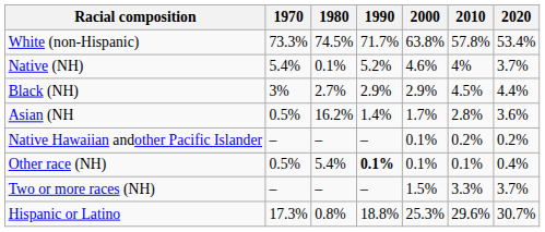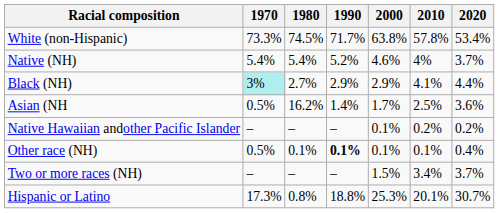 <table class="wikitable sortable collapsible" style="font-size: 90%;">
 <tr>
 <th>Racial composition</th>
 <th>1970</th>
 <th>1980</th>
 <th>1990</th>
 <th>2000</th>
 <th>2010</th>
 <th>2020</th>
 </tr>
 <tr>
 <td><a href='#'>White</a> (non-Hispanic)</td>
 <td>73.3%</td>
 <td>74.5%</td>
 <td>71.7%</td>
 <td>63.8%</td>
 <td>57.8%</td>
 <td>53.4%</td>
 </tr>
 <tr>
 <td><a href='#'>Native</a> (NH)</td>
 <td>5.4%</td>
-<td>0.1%</td>
+<td>5.4%</td>
 <td>5.2%</td>
 <td>4.6%</td>
 <td>4%</td>
 <td>3.7%</td>
 </tr>
 <tr>
 <td><a href='#'>Black</a> (NH)</td>
-<td>3%</td>
+<td style="background: paleturquoise;">3%</td>
 <td>2.7%</td>
 <td>2.9%</td>
 <td>2.9%</td>
-<td>4.5%</td>
+<td>4.1%</td>
 <td>4.4%</td>
 </tr>
 <tr>
 <td><a href='#'>Asian</a> (NH</td>
 <td>0.5%</td>
 <td>16.2%</td>
 <td>1.4%</td>
 <td>1.7%</td>
-<td>2.8%</td>
+<td>2.5%</td>
 <td>3.6%</td>
 </tr>
 <tr>
 <td><a href='#'>Native Hawaiian</a> and<a href='#'>other Pacific Islander</a></td>
 <td>–</td>
 <td>–</td>
 <td>–</td>
 <td>0.1%</td>
 <td>0.2%</td>
 <td>0.2%</td>
 </tr>
 <tr>
 <td><a href='#'>Other race</a> (NH)</td>
 <td>0.5%</td>
-<td>5.4%</td>
+<td>0.1%</td>
 <td><strong>0.1%</strong></td>
 <td>0.1%</td>
 <td>0.1%</td>
 <td>0.4%</td>
 </tr>
 <tr>
 <td><a href='#'>Two or more races</a> (NH)</td>
 <td>–</td>
 <td>–</td>
 <td>–</td>
 <td>1.5%</td>
-<td>3.3%</td>
+<td>3.4%</td>
 <td>3.7%</td>
 </tr>
 <tr>
 <td><a href='#'>Hispanic or Latino</a></td>
 <td>17.3%</td>
 <td>0.8%</td>
 <td>18.8%</td>
 <td>25.3%</td>
-<td>29.6%</td>
+<td>20.1%</td>
 <td>30.7%</td>
 </tr>
 </table>
